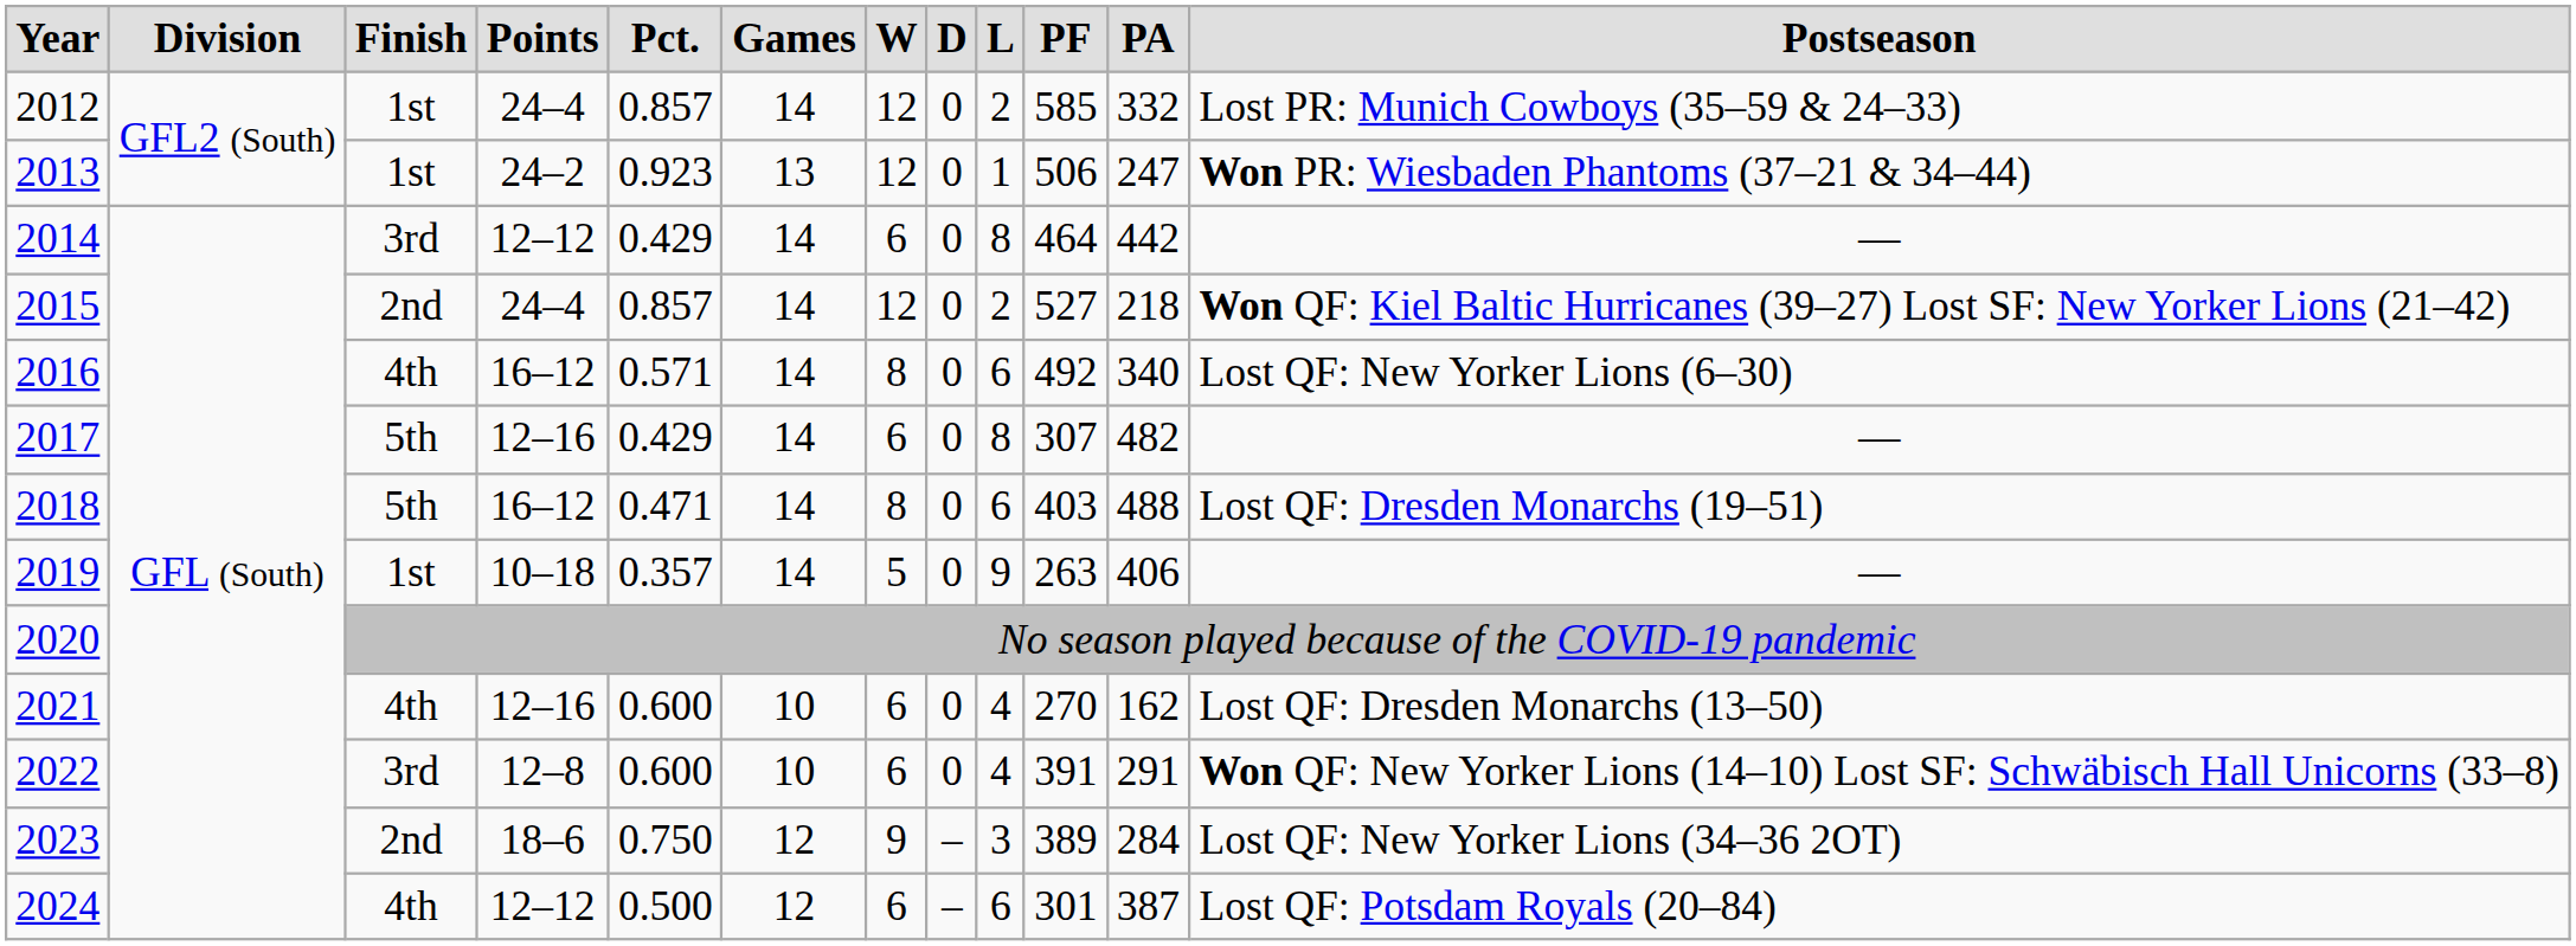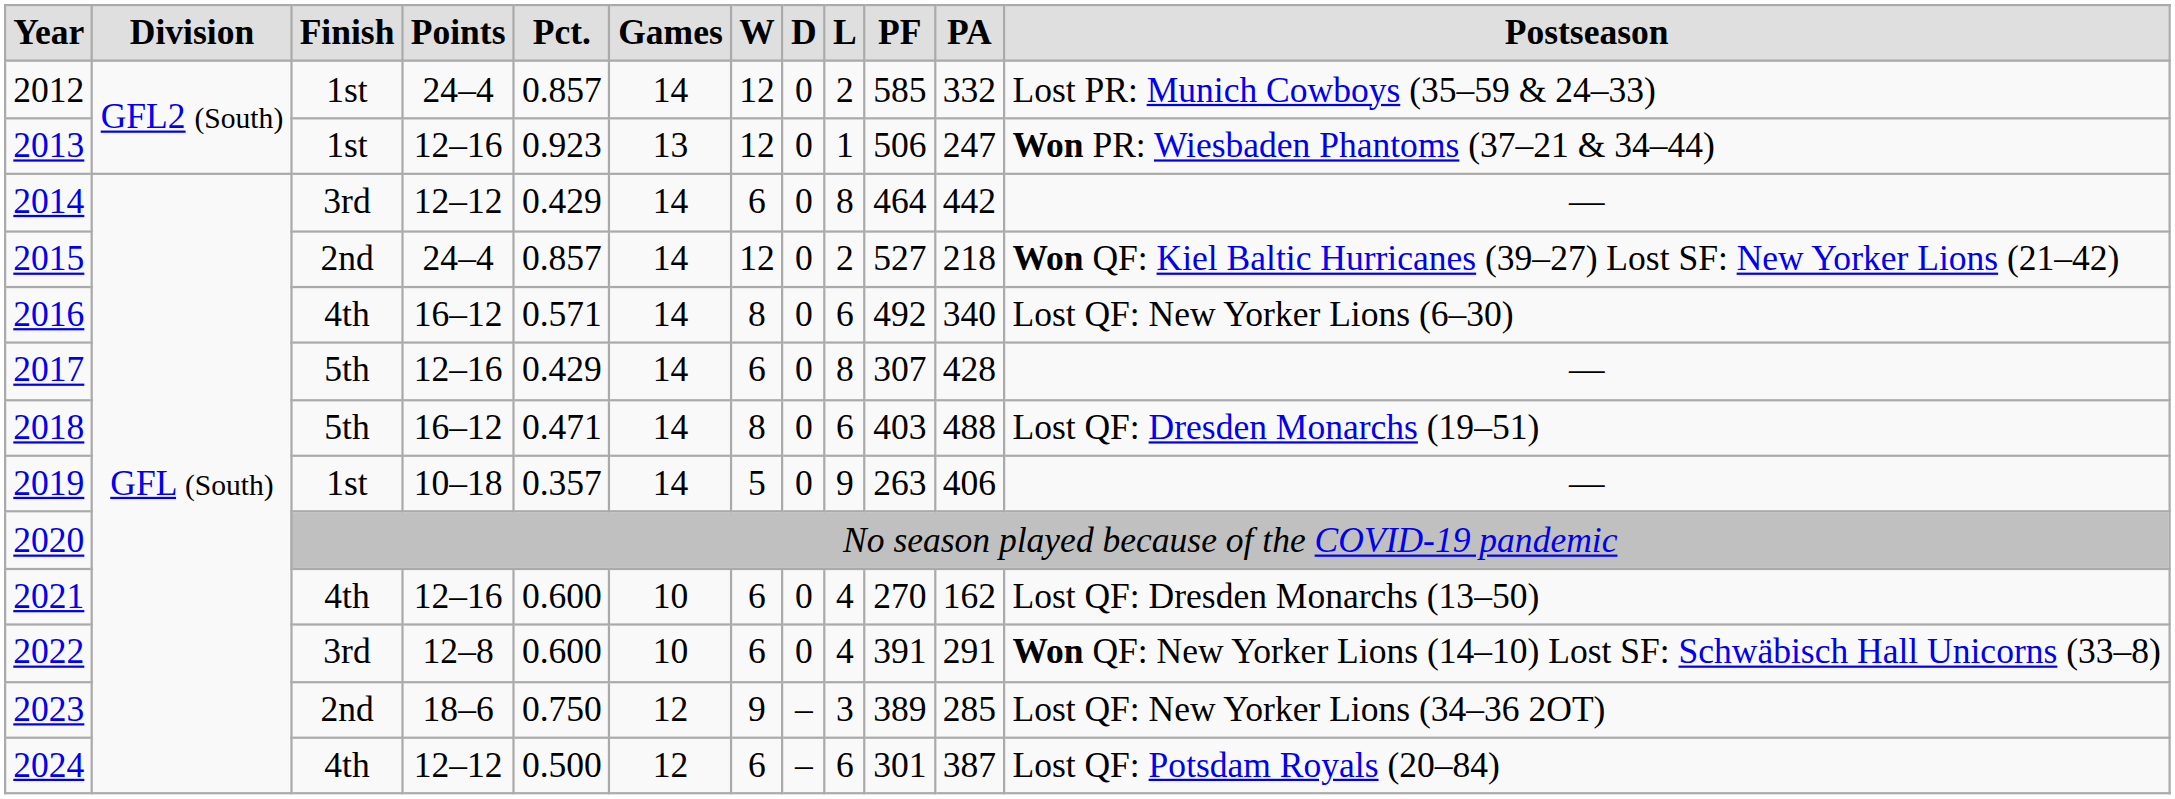 <table class="wikitable" style="text-align:center">
 <tr style="background:#DFDFDF; font-weight:bold">
 <td>Year</td>
 <td>Division</td>
 <td>Finish</td>
 <td>Points</td>
 <td>Pct.</td>
 <td>Games</td>
 <td>W</td>
 <td>D</td>
 <td>L</td>
 <td>PF</td>
 <td>PA</td>
 <td>Postseason</td>
 </tr>
 <tr>
 <td>2012</td>
 <td rowspan="2"><a href='#'>GFL2</a> <small>(South)</small></td>
 <td>1st</td>
 <td>24–4</td>
 <td>0.857</td>
 <td>14</td>
 <td>12</td>
 <td>0</td>
 <td>2</td>
 <td>585</td>
 <td>332</td>
 <td style="text-align:left">Lost PR: <a href='#'>Munich Cowboys</a> (35–59 & 24–33)</td>
 </tr>
 <tr>
 <td><a href='#'>2013</a></td>
 <td>1st</td>
-<td>24–2</td>
+<td>12–16</td>
 <td>0.923</td>
 <td>13</td>
 <td>12</td>
 <td>0</td>
 <td>1</td>
 <td>506</td>
 <td>247</td>
 <td style="text-align:left"><strong>Won</strong> PR: <a href='#'>Wiesbaden Phantoms</a> (37–21 & 34–44)</td>
 </tr>
 <tr>
 <td><a href='#'>2014</a></td>
 <td rowspan="11"><a href='#'>GFL</a> <small>(South)</small></td>
 <td>3rd</td>
 <td>12–12</td>
 <td>0.429</td>
 <td>14</td>
 <td>6</td>
 <td>0</td>
 <td>8</td>
 <td>464</td>
 <td>442</td>
 <td>—</td>
 </tr>
 <tr>
 <td><a href='#'>2015</a></td>
 <td>2nd</td>
 <td>24–4</td>
 <td>0.857</td>
 <td>14</td>
 <td>12</td>
 <td>0</td>
 <td>2</td>
 <td>527</td>
 <td>218</td>
 <td style="text-align:left"><strong>Won</strong> QF: <a href='#'>Kiel Baltic Hurricanes</a> (39–27)  Lost SF: <a href='#'>New Yorker Lions</a> (21–42)</td>
 </tr>
 <tr>
 <td><a href='#'>2016</a></td>
 <td>4th</td>
 <td>16–12</td>
 <td>0.571</td>
 <td>14</td>
 <td>8</td>
 <td>0</td>
 <td>6</td>
 <td>492</td>
 <td>340</td>
 <td style="text-align:left">Lost QF: New Yorker Lions (6–30)</td>
 </tr>
 <tr>
 <td><a href='#'>2017</a></td>
 <td>5th</td>
 <td>12–16</td>
 <td>0.429</td>
 <td>14</td>
 <td>6</td>
 <td>0</td>
 <td>8</td>
 <td>307</td>
-<td>482</td>
+<td>428</td>
 <td>—</td>
 </tr>
 <tr>
 <td><a href='#'>2018</a></td>
 <td>5th</td>
 <td>16–12</td>
 <td>0.471</td>
 <td>14</td>
 <td>8</td>
 <td>0</td>
 <td>6</td>
 <td>403</td>
 <td>488</td>
 <td style="text-align:left">Lost QF: <a href='#'>Dresden Monarchs</a> (19–51)</td>
 </tr>
 <tr>
 <td><a href='#'>2019</a></td>
 <td>1st</td>
 <td>10–18</td>
 <td>0.357</td>
 <td>14</td>
 <td>5</td>
 <td>0</td>
 <td>9</td>
 <td>263</td>
 <td>406</td>
 <td>—</td>
 </tr>
 <tr>
 <td><a href='#'>2020</a></td>
 <td colspan="10" style="background:#C0C0C0"><em>No season played because of the <a href='#'>COVID-19 pandemic</a></em></td>
 </tr>
 <tr>
 <td><a href='#'>2021</a></td>
 <td>4th</td>
 <td>12–16</td>
 <td>0.600</td>
 <td>10</td>
 <td>6</td>
 <td>0</td>
 <td>4</td>
 <td>270</td>
 <td>162</td>
 <td style="text-align:left">Lost QF: Dresden Monarchs (13–50)</td>
 </tr>
 <tr>
 <td><a href='#'>2022</a></td>
 <td>3rd</td>
 <td>12–8</td>
 <td>0.600</td>
 <td>10</td>
 <td>6</td>
 <td>0</td>
 <td>4</td>
 <td>391</td>
 <td>291</td>
 <td style="text-align:left"><strong>Won</strong> QF: New Yorker Lions (14–10)  Lost SF: <a href='#'>Schwäbisch Hall Unicorns</a> (33–8)</td>
 </tr>
 <tr>
 <td><a href='#'>2023</a></td>
 <td>2nd</td>
 <td>18–6</td>
 <td>0.750</td>
 <td>12</td>
 <td>9</td>
 <td>–</td>
 <td>3</td>
 <td>389</td>
-<td>284</td>
+<td>285</td>
 <td style="text-align:left">Lost QF: New Yorker Lions (34–36 2OT)</td>
 </tr>
 <tr>
 <td><a href='#'>2024</a></td>
 <td>4th</td>
 <td>12–12</td>
 <td>0.500</td>
 <td>12</td>
 <td>6</td>
 <td>–</td>
 <td>6</td>
 <td>301</td>
 <td>387</td>
 <td style="text-align:left">Lost QF: <a href='#'>Potsdam Royals</a> (20–84)</td>
 </tr>
 </table>
